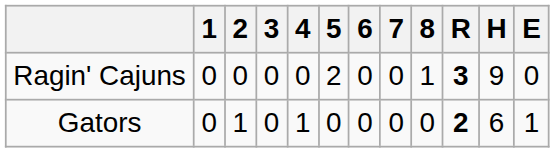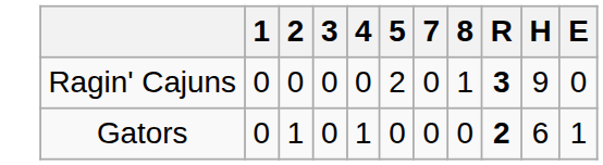 <table align = right border="2" cellpadding="4" cellspacing="0" style="margin: 1em 1em 1em 1em; background: #F9F9F9; border: 1px #aaa solid; border-collapse: collapse;">
 <tr align=center style="background: #F2F2F2;">
 <th></th>
 <th>1</th>
 <th>2</th>
 <th>3</th>
 <th>4</th>
 <th>5</th>
-<th>6</th>
 <th>7</th>
 <th>8</th>
 <th>R</th>
 <th>H</th>
 <th>E</th>
 </tr>
 <tr align=center>
 <td>Ragin' Cajuns</td>
 <td>0</td>
 <td>0</td>
 <td>0</td>
 <td>0</td>
 <td>2</td>
-<td>0</td>
 <td>0</td>
 <td>1</td>
 <td><strong>3</strong></td>
 <td>9</td>
 <td>0</td>
 </tr>
 <tr align=center>
 <td>Gators</td>
 <td>0</td>
 <td>1</td>
 <td>0</td>
 <td>1</td>
 <td>0</td>
 <td>0</td>
 <td>0</td>
-<td>0</td>
 <td><strong>2</strong></td>
 <td>6</td>
 <td>1</td>
 </tr>
 </table>
